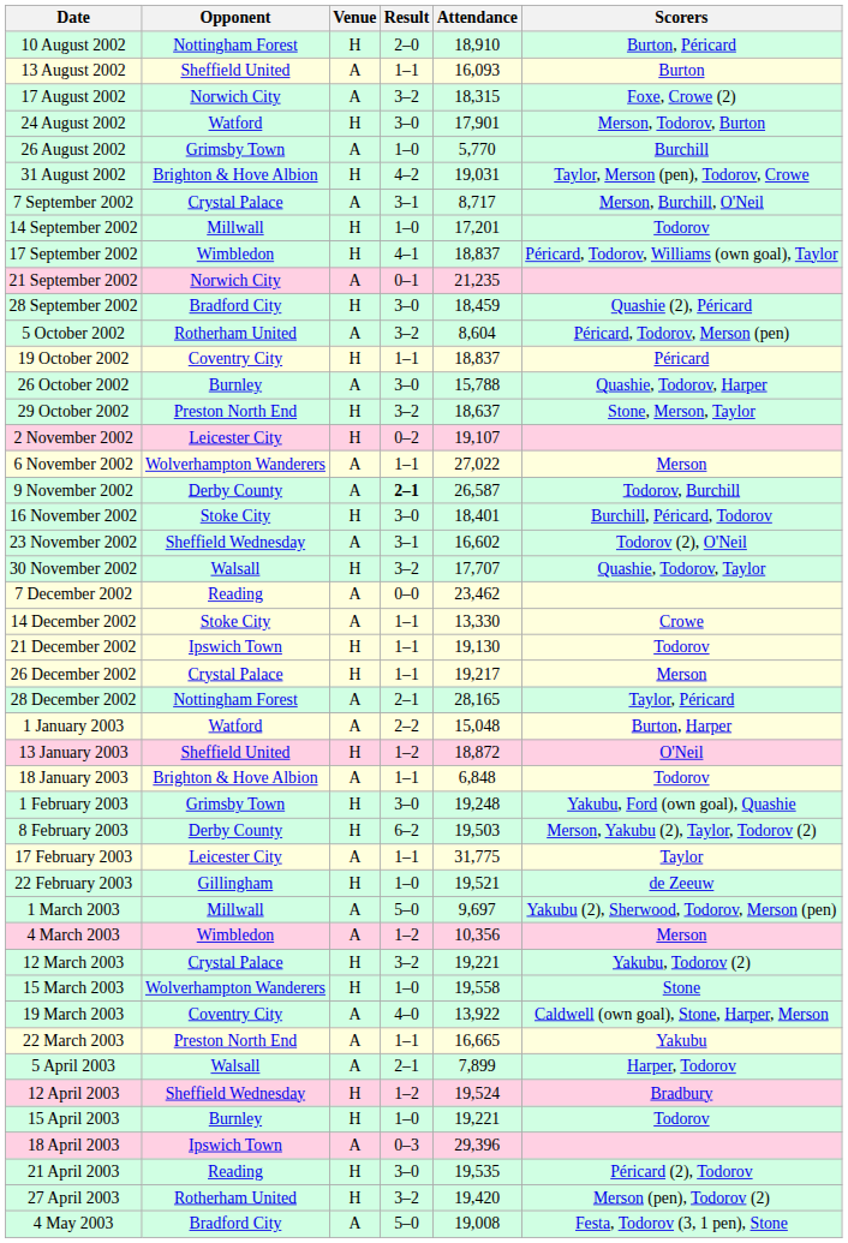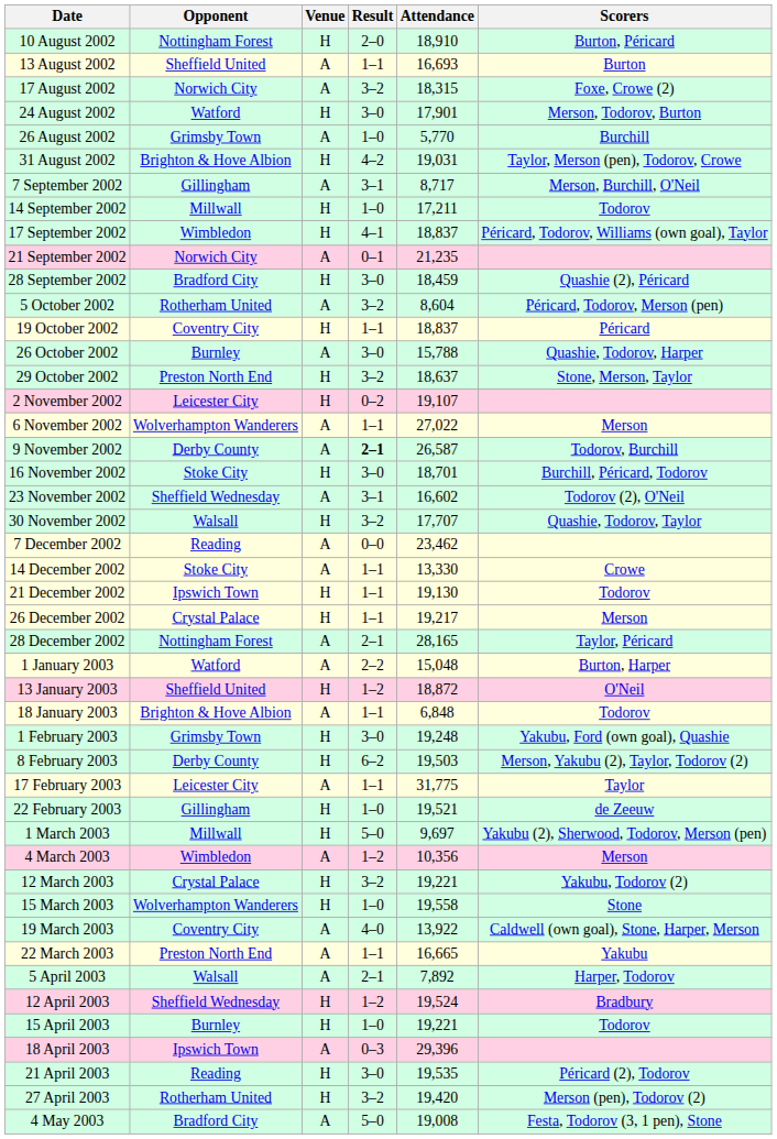 <table class="wikitable sortable" style="font-size:100%; text-align:center">
 <tr>
 <th>Date</th>
 <th>Opponent</th>
 <th>Venue</th>
 <th>Result</th>
 <th>Attendance</th>
 <th>Scorers</th>
 </tr>
 <tr style="background-color: #d0ffe3;">
 <td>10 August 2002</td>
 <td><a href='#'>Nottingham Forest</a></td>
 <td>H</td>
 <td>2–0</td>
 <td>18,910</td>
 <td><a href='#'>Burton</a>, <a href='#'>Péricard</a></td>
 </tr>
 <tr style="background-color: #ffffdd;">
 <td>13 August 2002</td>
 <td><a href='#'>Sheffield United</a></td>
 <td>A</td>
 <td>1–1</td>
-<td>16,093</td>
+<td>16,693</td>
 <td><a href='#'>Burton</a></td>
 </tr>
 <tr style="background-color: #d0ffe3;">
 <td>17 August 2002</td>
 <td><a href='#'>Norwich City</a></td>
 <td>A</td>
 <td>3–2</td>
 <td>18,315</td>
 <td><a href='#'>Foxe</a>, <a href='#'>Crowe</a> (2)</td>
 </tr>
 <tr style="background-color: #d0ffe3;">
 <td>24 August 2002</td>
 <td><a href='#'>Watford</a></td>
 <td>H</td>
 <td>3–0</td>
 <td>17,901</td>
 <td><a href='#'>Merson</a>, <a href='#'>Todorov</a>, <a href='#'>Burton</a></td>
 </tr>
 <tr style="background-color: #d0ffe3;">
 <td>26 August 2002</td>
 <td><a href='#'>Grimsby Town</a></td>
 <td>A</td>
 <td>1–0</td>
 <td>5,770</td>
 <td><a href='#'>Burchill</a></td>
 </tr>
 <tr style="background-color: #d0ffe3;">
 <td>31 August 2002</td>
 <td><a href='#'>Brighton & Hove Albion</a></td>
 <td>H</td>
 <td>4–2</td>
 <td>19,031</td>
 <td><a href='#'>Taylor</a>, <a href='#'>Merson</a> (pen), <a href='#'>Todorov</a>, <a href='#'>Crowe</a></td>
 </tr>
 <tr style="background-color: #d0ffe3;">
 <td>7 September 2002</td>
-<td><a href='#'>Crystal Palace</a></td>
+<td><a href='#'>Gillingham</a></td>
 <td>A</td>
 <td>3–1</td>
 <td>8,717</td>
 <td><a href='#'>Merson</a>, <a href='#'>Burchill</a>, <a href='#'>O'Neil</a></td>
 </tr>
 <tr style="background-color: #d0ffe3;">
 <td>14 September 2002</td>
 <td><a href='#'>Millwall</a></td>
 <td>H</td>
 <td>1–0</td>
-<td>17,201</td>
+<td>17,211</td>
 <td><a href='#'>Todorov</a></td>
 </tr>
 <tr style="background-color: #d0ffe3;">
 <td>17 September 2002</td>
 <td><a href='#'>Wimbledon</a></td>
 <td>H</td>
 <td>4–1</td>
 <td>18,837</td>
 <td><a href='#'>Péricard</a>, <a href='#'>Todorov</a>, <a href='#'>Williams</a> (own goal), <a href='#'>Taylor</a></td>
 </tr>
 <tr style="background-color: #ffd0e3;">
 <td>21 September 2002</td>
 <td><a href='#'>Norwich City</a></td>
 <td>A</td>
 <td>0–1</td>
 <td>21,235</td>
 <td></td>
 </tr>
 <tr style="background-color: #d0ffe3;">
 <td>28 September 2002</td>
 <td><a href='#'>Bradford City</a></td>
 <td>H</td>
 <td>3–0</td>
 <td>18,459</td>
 <td><a href='#'>Quashie</a> (2), <a href='#'>Péricard</a></td>
 </tr>
 <tr style="background-color: #d0ffe3;">
 <td>5 October 2002</td>
 <td><a href='#'>Rotherham United</a></td>
 <td>A</td>
 <td>3–2</td>
 <td>8,604</td>
 <td><a href='#'>Péricard</a>, <a href='#'>Todorov</a>, <a href='#'>Merson</a> (pen)</td>
 </tr>
 <tr style="background-color: #ffffdd;">
 <td>19 October 2002</td>
 <td><a href='#'>Coventry City</a></td>
 <td>H</td>
 <td>1–1</td>
 <td>18,837</td>
 <td><a href='#'>Péricard</a></td>
 </tr>
 <tr style="background-color: #d0ffe3;">
 <td>26 October 2002</td>
 <td><a href='#'>Burnley</a></td>
 <td>A</td>
 <td>3–0</td>
 <td>15,788</td>
 <td><a href='#'>Quashie</a>, <a href='#'>Todorov</a>, <a href='#'>Harper</a></td>
 </tr>
 <tr style="background-color: #d0ffe3;">
 <td>29 October 2002</td>
 <td><a href='#'>Preston North End</a></td>
 <td>H</td>
 <td>3–2</td>
 <td>18,637</td>
 <td><a href='#'>Stone</a>, <a href='#'>Merson</a>, <a href='#'>Taylor</a></td>
 </tr>
 <tr style="background-color: #ffd0e3;">
 <td>2 November 2002</td>
 <td><a href='#'>Leicester City</a></td>
 <td>H</td>
 <td>0–2</td>
 <td>19,107</td>
 <td></td>
 </tr>
 <tr style="background-color: #ffffdd;">
 <td>6 November 2002</td>
 <td><a href='#'>Wolverhampton Wanderers</a></td>
 <td>A</td>
 <td>1–1</td>
 <td>27,022</td>
 <td><a href='#'>Merson</a></td>
 </tr>
 <tr style="background-color: #d0ffe3;">
 <td>9 November 2002</td>
 <td><a href='#'>Derby County</a></td>
 <td>A</td>
 <td><strong>2–1</strong></td>
 <td>26,587</td>
 <td><a href='#'>Todorov</a>, <a href='#'>Burchill</a></td>
 </tr>
 <tr style="background-color: #d0ffe3;">
 <td>16 November 2002</td>
 <td><a href='#'>Stoke City</a></td>
 <td>H</td>
 <td>3–0</td>
-<td>18,401</td>
+<td>18,701</td>
 <td><a href='#'>Burchill</a>, <a href='#'>Péricard</a>, <a href='#'>Todorov</a></td>
 </tr>
 <tr style="background-color: #d0ffe3;">
 <td>23 November 2002</td>
 <td><a href='#'>Sheffield Wednesday</a></td>
 <td>A</td>
 <td>3–1</td>
 <td>16,602</td>
 <td><a href='#'>Todorov</a> (2), <a href='#'>O'Neil</a></td>
 </tr>
 <tr style="background-color: #d0ffe3;">
 <td>30 November 2002</td>
 <td><a href='#'>Walsall</a></td>
 <td>H</td>
 <td>3–2</td>
 <td>17,707</td>
 <td><a href='#'>Quashie</a>, <a href='#'>Todorov</a>, <a href='#'>Taylor</a></td>
 </tr>
 <tr style="background-color: #ffffdd;">
 <td>7 December 2002</td>
 <td><a href='#'>Reading</a></td>
 <td>A</td>
 <td>0–0</td>
 <td>23,462</td>
 <td></td>
 </tr>
 <tr style="background-color: #ffffdd;">
 <td>14 December 2002</td>
 <td><a href='#'>Stoke City</a></td>
 <td>A</td>
 <td>1–1</td>
 <td>13,330</td>
 <td><a href='#'>Crowe</a></td>
 </tr>
 <tr style="background-color: #ffffdd;">
 <td>21 December 2002</td>
 <td><a href='#'>Ipswich Town</a></td>
 <td>H</td>
 <td>1–1</td>
 <td>19,130</td>
 <td><a href='#'>Todorov</a></td>
 </tr>
 <tr style="background-color: #ffffdd;">
 <td>26 December 2002</td>
 <td><a href='#'>Crystal Palace</a></td>
 <td>H</td>
 <td>1–1</td>
 <td>19,217</td>
 <td><a href='#'>Merson</a></td>
 </tr>
 <tr style="background-color: #d0ffe3;">
 <td>28 December 2002</td>
 <td><a href='#'>Nottingham Forest</a></td>
 <td>A</td>
 <td>2–1</td>
 <td>28,165</td>
 <td><a href='#'>Taylor</a>, <a href='#'>Péricard</a></td>
 </tr>
 <tr style="background-color: #ffffdd;">
 <td>1 January 2003</td>
 <td><a href='#'>Watford</a></td>
 <td>A</td>
 <td>2–2</td>
 <td>15,048</td>
 <td><a href='#'>Burton</a>, <a href='#'>Harper</a></td>
 </tr>
 <tr style="background-color: #ffd0e3;">
 <td>13 January 2003</td>
 <td><a href='#'>Sheffield United</a></td>
 <td>H</td>
 <td>1–2</td>
 <td>18,872</td>
 <td><a href='#'>O'Neil</a></td>
 </tr>
 <tr style="background-color: #ffffdd;">
 <td>18 January 2003</td>
 <td><a href='#'>Brighton & Hove Albion</a></td>
 <td>A</td>
 <td>1–1</td>
 <td>6,848</td>
 <td><a href='#'>Todorov</a></td>
 </tr>
 <tr style="background-color: #d0ffe3;">
 <td>1 February 2003</td>
 <td><a href='#'>Grimsby Town</a></td>
 <td>H</td>
 <td>3–0</td>
 <td>19,248</td>
 <td><a href='#'>Yakubu</a>, <a href='#'>Ford</a> (own goal), <a href='#'>Quashie</a></td>
 </tr>
 <tr style="background-color: #d0ffe3;">
 <td>8 February 2003</td>
 <td><a href='#'>Derby County</a></td>
 <td>H</td>
 <td>6–2</td>
 <td>19,503</td>
 <td><a href='#'>Merson</a>, <a href='#'>Yakubu</a> (2), <a href='#'>Taylor</a>, <a href='#'>Todorov</a> (2)</td>
 </tr>
 <tr style="background-color: #ffffdd;">
 <td>17 February 2003</td>
 <td><a href='#'>Leicester City</a></td>
 <td>A</td>
 <td>1–1</td>
 <td>31,775</td>
 <td><a href='#'>Taylor</a></td>
 </tr>
 <tr style="background-color: #d0ffe3;">
 <td>22 February 2003</td>
 <td><a href='#'>Gillingham</a></td>
 <td>H</td>
 <td>1–0</td>
 <td>19,521</td>
 <td><a href='#'>de Zeeuw</a></td>
 </tr>
 <tr style="background-color: #d0ffe3;">
 <td>1 March 2003</td>
 <td><a href='#'>Millwall</a></td>
-<td>A</td>
+<td>H</td>
 <td>5–0</td>
 <td>9,697</td>
 <td><a href='#'>Yakubu</a> (2), <a href='#'>Sherwood</a>, <a href='#'>Todorov</a>, <a href='#'>Merson</a> (pen)</td>
 </tr>
 <tr style="background-color: #ffd0e3;">
 <td>4 March 2003</td>
 <td><a href='#'>Wimbledon</a></td>
 <td>A</td>
 <td>1–2</td>
 <td>10,356</td>
 <td><a href='#'>Merson</a></td>
 </tr>
 <tr style="background-color: #d0ffe3;">
 <td>12 March 2003</td>
 <td><a href='#'>Crystal Palace</a></td>
 <td>H</td>
 <td>3–2</td>
 <td>19,221</td>
 <td><a href='#'>Yakubu</a>, <a href='#'>Todorov</a> (2)</td>
 </tr>
 <tr style="background-color: #d0ffe3;">
 <td>15 March 2003</td>
 <td><a href='#'>Wolverhampton Wanderers</a></td>
 <td>H</td>
 <td>1–0</td>
 <td>19,558</td>
 <td><a href='#'>Stone</a></td>
 </tr>
 <tr style="background-color: #d0ffe3;">
 <td>19 March 2003</td>
 <td><a href='#'>Coventry City</a></td>
 <td>A</td>
 <td>4–0</td>
 <td>13,922</td>
 <td><a href='#'>Caldwell</a> (own goal), <a href='#'>Stone</a>, <a href='#'>Harper</a>, <a href='#'>Merson</a></td>
 </tr>
 <tr style="background-color: #ffffdd;">
 <td>22 March 2003</td>
 <td><a href='#'>Preston North End</a></td>
 <td>A</td>
 <td>1–1</td>
 <td>16,665</td>
 <td><a href='#'>Yakubu</a></td>
 </tr>
 <tr style="background-color: #d0ffe3;">
 <td>5 April 2003</td>
 <td><a href='#'>Walsall</a></td>
 <td>A</td>
 <td>2–1</td>
-<td>7,899</td>
+<td>7,892</td>
 <td><a href='#'>Harper</a>, <a href='#'>Todorov</a></td>
 </tr>
 <tr style="background-color: #ffd0e3;">
 <td>12 April 2003</td>
 <td><a href='#'>Sheffield Wednesday</a></td>
 <td>H</td>
 <td>1–2</td>
 <td>19,524</td>
 <td><a href='#'>Bradbury</a></td>
 </tr>
 <tr style="background-color: #d0ffe3;">
 <td>15 April 2003</td>
 <td><a href='#'>Burnley</a></td>
 <td>H</td>
 <td>1–0</td>
 <td>19,221</td>
 <td><a href='#'>Todorov</a></td>
 </tr>
 <tr style="background-color: #ffd0e3;">
 <td>18 April 2003</td>
 <td><a href='#'>Ipswich Town</a></td>
 <td>A</td>
 <td>0–3</td>
 <td>29,396</td>
 <td></td>
 </tr>
 <tr style="background-color: #d0ffe3;">
 <td>21 April 2003</td>
 <td><a href='#'>Reading</a></td>
 <td>H</td>
 <td>3–0</td>
 <td>19,535</td>
 <td><a href='#'>Péricard</a> (2), <a href='#'>Todorov</a></td>
 </tr>
 <tr style="background-color: #d0ffe3;">
 <td>27 April 2003</td>
 <td><a href='#'>Rotherham United</a></td>
 <td>H</td>
 <td>3–2</td>
 <td>19,420</td>
 <td><a href='#'>Merson</a> (pen), <a href='#'>Todorov</a> (2)</td>
 </tr>
 <tr style="background-color: #d0ffe3;">
 <td>4 May 2003</td>
 <td><a href='#'>Bradford City</a></td>
 <td>A</td>
 <td>5–0</td>
 <td>19,008</td>
 <td><a href='#'>Festa</a>, <a href='#'>Todorov</a> (3, 1 pen), <a href='#'>Stone</a></td>
 </tr>
 </table>
